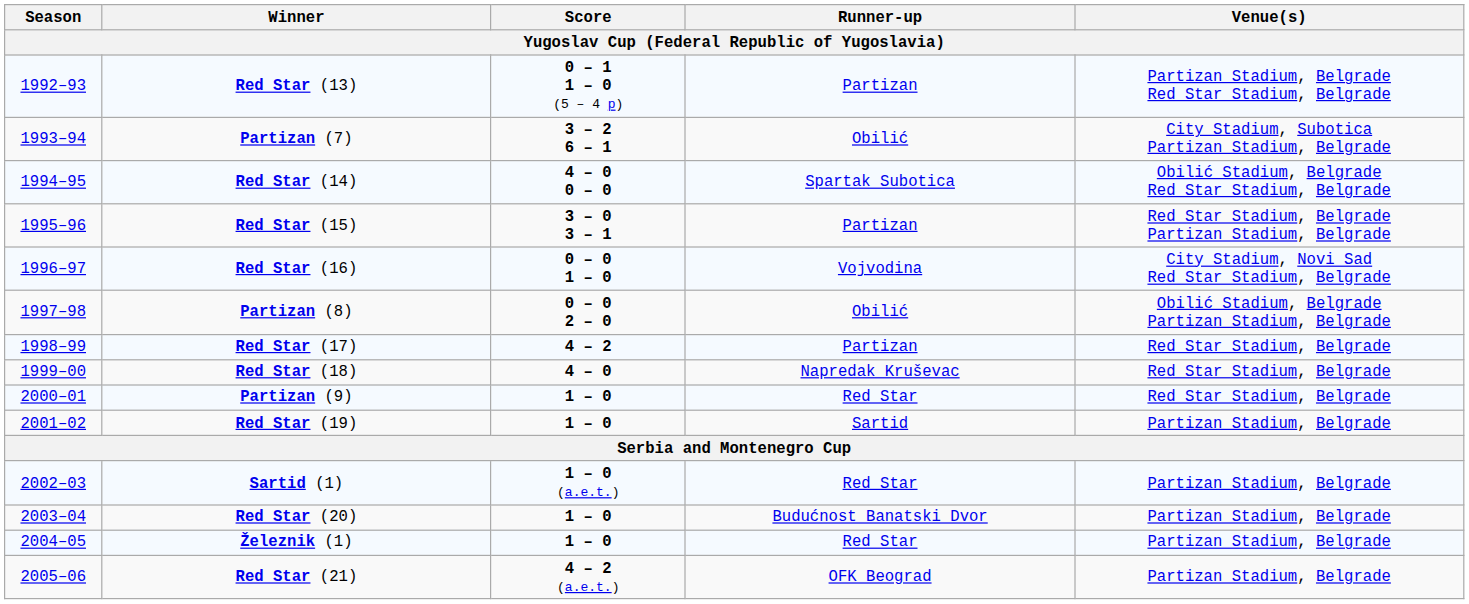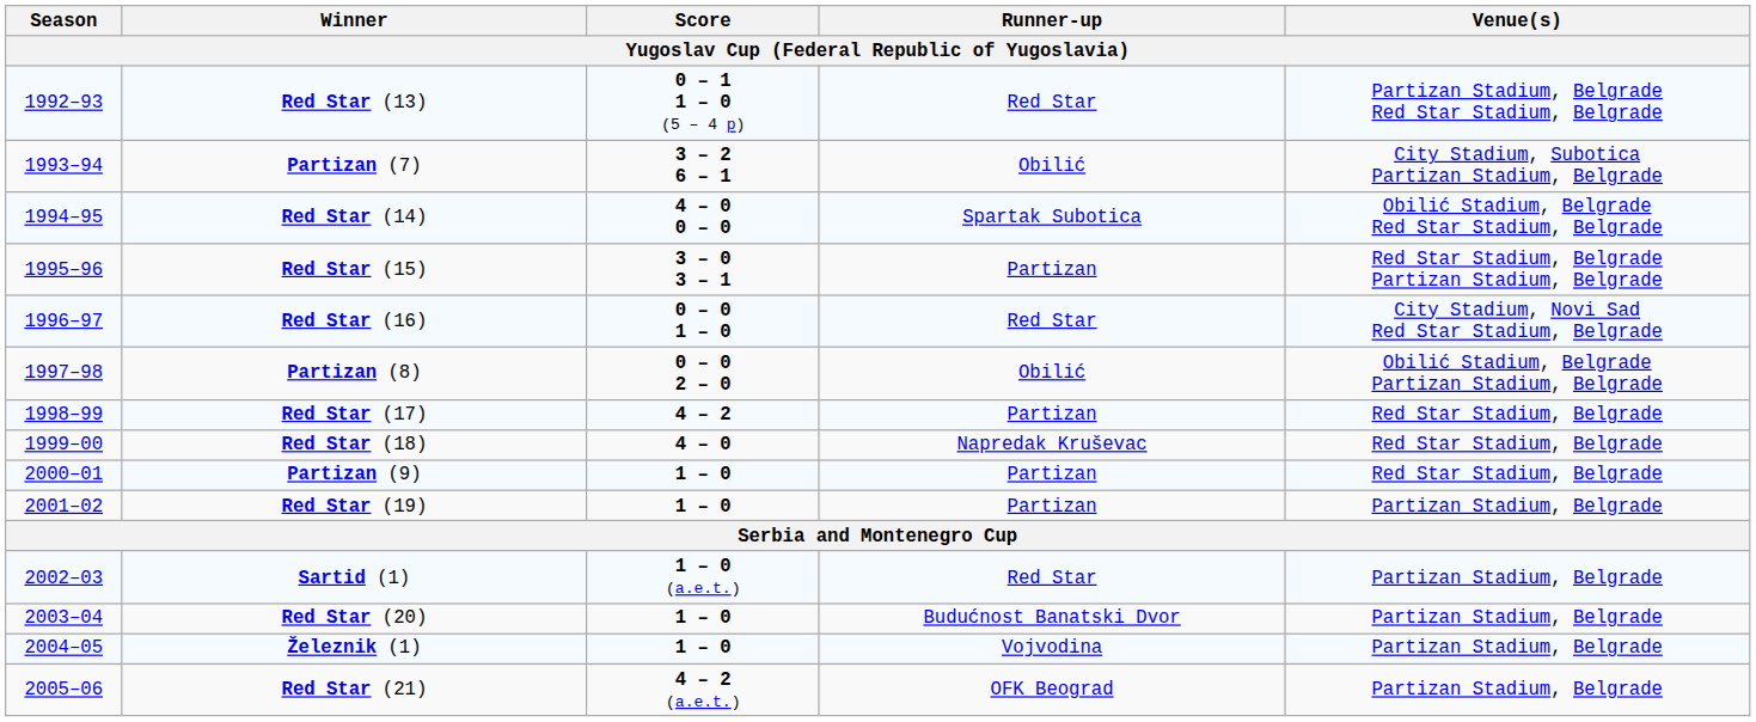 <table class="wikitable" style="text-align: center;">
 <tr style="background:#efefef;">
 <th width=5%>Season</th>
 <th width=20%>Winner</th>
 <th width=10%>Score</th>
 <th width=20%>Runner-up</th>
 <th width=20%>Venue(s)</th>
 </tr>
 <tr>
 <th colspan=5>Yugoslav Cup (Federal Republic of Yugoslavia)</th>
 </tr>
 <tr bgcolor=#F5FAFF>
 <td><a href='#'>1992–93</a></td>
 <td><strong><a href='#'>Red Star</a></strong> (13)</td>
 <td><strong>0 – 1</strong><br><strong>1 – 0</strong><br><small>(5 – 4 <a href='#'>p</a>)</small></td>
-<td><a href='#'>Partizan</a></td>
+<td><a href='#'>Red Star</a></td>
 <td><a href='#'>Partizan Stadium</a>, <a href='#'>Belgrade</a><br> <a href='#'>Red Star Stadium</a>, <a href='#'>Belgrade</a></td>
 </tr>
 <tr>
 <td><a href='#'>1993–94</a></td>
 <td><strong><a href='#'>Partizan</a></strong> (7)</td>
 <td><strong>3 – 2</strong><br><strong>6 – 1</strong></td>
 <td><a href='#'>Obilić</a></td>
 <td><a href='#'>City Stadium</a>, <a href='#'>Subotica</a><br><a href='#'>Partizan Stadium</a>, <a href='#'>Belgrade</a></td>
 </tr>
 <tr bgcolor=#F5FAFF>
 <td><a href='#'>1994–95</a></td>
 <td><strong><a href='#'>Red Star</a></strong> (14)</td>
 <td><strong>4 – 0</strong><br><strong>0 – 0</strong></td>
 <td><a href='#'>Spartak Subotica</a></td>
 <td><a href='#'>Obilić Stadium</a>, <a href='#'>Belgrade</a><br><a href='#'>Red Star Stadium</a>, <a href='#'>Belgrade</a></td>
 </tr>
 <tr>
 <td><a href='#'>1995–96</a></td>
 <td><strong><a href='#'>Red Star</a></strong> (15)</td>
 <td><strong>3 – 0</strong><br><strong>3 – 1</strong></td>
 <td><a href='#'>Partizan</a></td>
 <td><a href='#'>Red Star Stadium</a>, <a href='#'>Belgrade</a><br><a href='#'>Partizan Stadium</a>, <a href='#'>Belgrade</a></td>
 </tr>
 <tr bgcolor=#F5FAFF>
 <td><a href='#'>1996–97</a></td>
 <td><strong><a href='#'>Red Star</a></strong> (16)</td>
 <td><strong>0 – 0</strong><br><strong>1 – 0</strong></td>
-<td><a href='#'>Vojvodina</a></td>
+<td><a href='#'>Red Star</a></td>
 <td><a href='#'>City Stadium</a>, <a href='#'>Novi Sad</a><br><a href='#'>Red Star Stadium</a>, <a href='#'>Belgrade</a></td>
 </tr>
 <tr>
 <td><a href='#'>1997–98</a></td>
 <td><strong><a href='#'>Partizan</a></strong> (8)</td>
 <td><strong>0 – 0</strong><br><strong>2 – 0</strong></td>
 <td><a href='#'>Obilić</a></td>
 <td><a href='#'>Obilić Stadium</a>, <a href='#'>Belgrade</a><br><a href='#'>Partizan Stadium</a>, <a href='#'>Belgrade</a></td>
 </tr>
 <tr bgcolor=#F5FAFF>
 <td><a href='#'>1998–99</a></td>
 <td><strong><a href='#'>Red Star</a></strong> (17)</td>
 <td><strong>4 – 2</strong></td>
 <td><a href='#'>Partizan</a></td>
 <td><a href='#'>Red Star Stadium</a>, <a href='#'>Belgrade</a></td>
 </tr>
 <tr>
 <td><a href='#'>1999–00</a></td>
 <td><strong><a href='#'>Red Star</a></strong> (18)</td>
 <td><strong>4 – 0</strong><br></td>
 <td><a href='#'>Napredak Kruševac</a></td>
 <td><a href='#'>Red Star Stadium</a>, <a href='#'>Belgrade</a></td>
 </tr>
 <tr bgcolor=#F5FAFF>
 <td><a href='#'>2000–01</a></td>
 <td><strong><a href='#'>Partizan</a></strong> (9)</td>
 <td><strong>1 – 0</strong></td>
-<td><a href='#'>Red Star</a></td>
+<td><a href='#'>Partizan</a></td>
 <td><a href='#'>Red Star Stadium</a>, <a href='#'>Belgrade</a></td>
 </tr>
 <tr>
 <td><a href='#'>2001–02</a></td>
 <td><strong><a href='#'>Red Star</a></strong> (19)</td>
 <td><strong>1 – 0</strong><br></td>
-<td><a href='#'>Sartid</a></td>
+<td><a href='#'>Partizan</a></td>
 <td><a href='#'>Partizan Stadium</a>, <a href='#'>Belgrade</a></td>
 </tr>
 <tr>
 <th colspan=5>Serbia and Montenegro Cup</th>
 </tr>
 <tr bgcolor=#F5FAFF>
 <td><a href='#'>2002–03</a></td>
 <td><strong><a href='#'>Sartid</a></strong> (1)</td>
 <td><strong>1 – 0</strong><br><small>(<a href='#'>a.e.t.</a>)</small></td>
 <td><a href='#'>Red Star</a></td>
 <td><a href='#'>Partizan Stadium</a>, <a href='#'>Belgrade</a></td>
 </tr>
 <tr>
 <td><a href='#'>2003–04</a></td>
 <td><strong><a href='#'>Red Star</a></strong> (20)</td>
 <td><strong>1 – 0</strong></td>
 <td><a href='#'>Budućnost Banatski Dvor</a></td>
 <td><a href='#'>Partizan Stadium</a>, <a href='#'>Belgrade</a></td>
 </tr>
 <tr bgcolor=#F5FAFF>
 <td><a href='#'>2004–05</a></td>
 <td><strong><a href='#'>Železnik</a></strong> (1)</td>
 <td><strong>1 – 0</strong></td>
-<td><a href='#'>Red Star</a></td>
+<td><a href='#'>Vojvodina</a></td>
 <td><a href='#'>Partizan Stadium</a>, <a href='#'>Belgrade</a></td>
 </tr>
 <tr>
 <td><a href='#'>2005–06</a></td>
 <td><strong><a href='#'>Red Star</a></strong> (21)</td>
 <td><strong>4 – 2</strong><br><small>(<a href='#'>a.e.t.</a>)</small></td>
 <td><a href='#'>OFK Beograd</a></td>
 <td><a href='#'>Partizan Stadium</a>, <a href='#'>Belgrade</a></td>
 </tr>
 </table>
